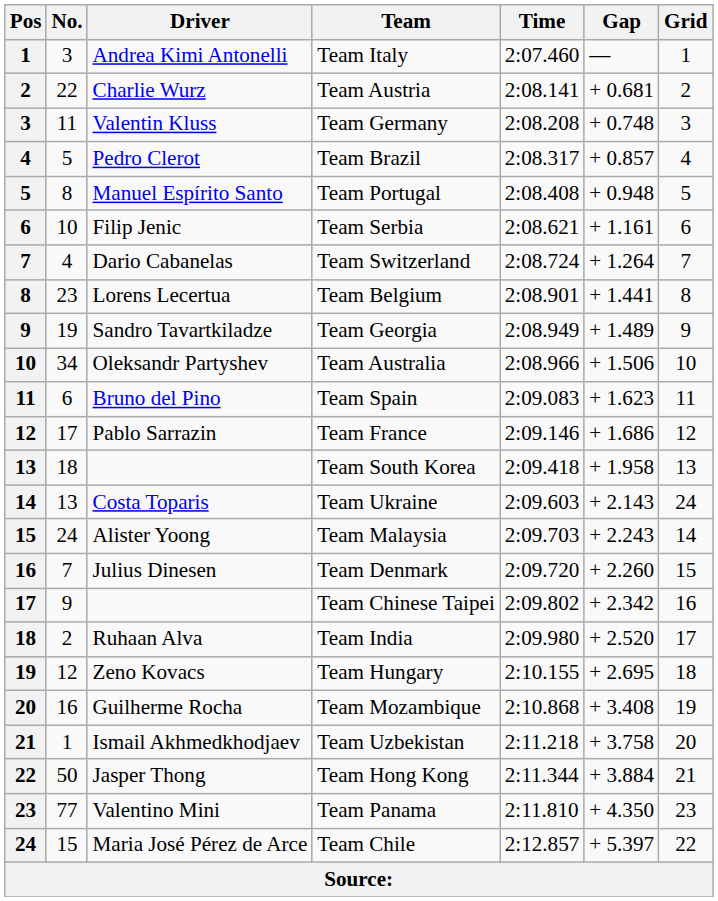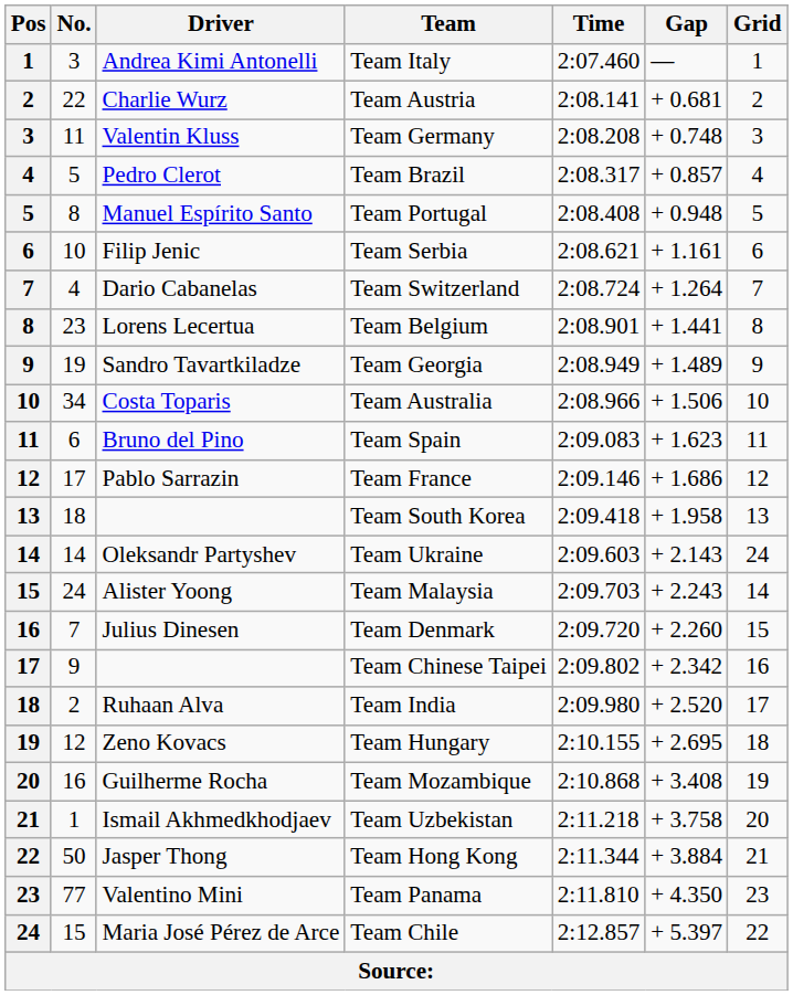 <table class="wikitable" style="font-size: 87%;">
 <tr>
 <th>Pos</th>
 <th>No.</th>
 <th>Driver</th>
 <th>Team</th>
 <th>Time</th>
 <th>Gap</th>
 <th>Grid</th>
 </tr>
 <tr>
 <th>1</th>
 <td align=center>3</td>
 <td><a href='#'>Andrea Kimi Antonelli</a></td>
 <td> Team Italy</td>
 <td>2:07.460</td>
 <td>—</td>
 <td align=center>1</td>
 </tr>
 <tr>
 <th>2</th>
 <td align=center>22</td>
 <td><a href='#'>Charlie Wurz</a></td>
 <td> Team Austria</td>
 <td>2:08.141</td>
 <td>+ 0.681</td>
 <td align=center>2</td>
 </tr>
 <tr>
 <th>3</th>
 <td align=center>11</td>
 <td><a href='#'>Valentin Kluss</a></td>
 <td> Team Germany</td>
 <td>2:08.208</td>
 <td>+ 0.748</td>
 <td align=center>3</td>
 </tr>
 <tr>
 <th>4</th>
 <td align=center>5</td>
 <td><a href='#'>Pedro Clerot</a></td>
 <td> Team Brazil</td>
 <td>2:08.317</td>
 <td>+ 0.857</td>
 <td align=center>4</td>
 </tr>
 <tr>
 <th>5</th>
 <td align=center>8</td>
 <td><a href='#'>Manuel Espírito Santo</a></td>
 <td> Team Portugal</td>
 <td>2:08.408</td>
 <td>+ 0.948</td>
 <td align=center>5</td>
 </tr>
 <tr>
 <th>6</th>
 <td align=center>10</td>
 <td>Filip Jenic</td>
 <td> Team Serbia</td>
 <td>2:08.621</td>
 <td>+ 1.161</td>
 <td align=center>6</td>
 </tr>
 <tr>
 <th>7</th>
 <td align=center>4</td>
 <td>Dario Cabanelas</td>
 <td> Team Switzerland</td>
 <td>2:08.724</td>
 <td>+ 1.264</td>
 <td align=center>7</td>
 </tr>
 <tr>
 <th>8</th>
 <td align=center>23</td>
 <td>Lorens Lecertua</td>
 <td> Team Belgium</td>
 <td>2:08.901</td>
 <td>+ 1.441</td>
 <td align=center>8</td>
 </tr>
 <tr>
 <th>9</th>
 <td align=center>19</td>
 <td>Sandro Tavartkiladze</td>
 <td> Team Georgia</td>
 <td>2:08.949</td>
 <td>+ 1.489</td>
 <td align=center>9</td>
 </tr>
 <tr>
 <th>10</th>
 <td align=center>34</td>
-<td>Oleksandr Partyshev</td>
+<td><a href='#'>Costa Toparis</a></td>
 <td> Team Australia</td>
 <td>2:08.966</td>
 <td>+ 1.506</td>
 <td align=center>10</td>
 </tr>
 <tr>
 <th>11</th>
 <td align=center>6</td>
 <td><a href='#'>Bruno del Pino</a></td>
 <td> Team Spain</td>
 <td>2:09.083</td>
 <td>+ 1.623</td>
 <td align=center>11</td>
 </tr>
 <tr>
 <th>12</th>
 <td align=center>17</td>
 <td>Pablo Sarrazin</td>
 <td> Team France</td>
 <td>2:09.146</td>
 <td>+ 1.686</td>
 <td align=center>12</td>
 </tr>
 <tr>
 <th>13</th>
 <td align=center>18</td>
 <td></td>
 <td> Team South Korea</td>
 <td>2:09.418</td>
 <td>+ 1.958</td>
 <td align=center>13</td>
 </tr>
 <tr>
 <th>14</th>
-<td align=center>13</td>
-<td><a href='#'>Costa Toparis</a></td>
+<td align=center>14</td>
+<td>Oleksandr Partyshev</td>
 <td> Team Ukraine</td>
 <td>2:09.603</td>
 <td>+ 2.143</td>
 <td align=center>24</td>
 </tr>
 <tr>
 <th>15</th>
 <td align=center>24</td>
 <td>Alister Yoong</td>
 <td> Team Malaysia</td>
 <td>2:09.703</td>
 <td>+ 2.243</td>
 <td align=center>14</td>
 </tr>
 <tr>
 <th>16</th>
 <td align=center>7</td>
 <td>Julius Dinesen</td>
 <td> Team Denmark</td>
 <td>2:09.720</td>
 <td>+ 2.260</td>
 <td align=center>15</td>
 </tr>
 <tr>
 <th>17</th>
 <td align=center>9</td>
 <td></td>
 <td> Team Chinese Taipei</td>
 <td>2:09.802</td>
 <td>+ 2.342</td>
 <td align=center>16</td>
 </tr>
 <tr>
 <th>18</th>
 <td align=center>2</td>
 <td>Ruhaan Alva</td>
 <td> Team India</td>
 <td>2:09.980</td>
 <td>+ 2.520</td>
 <td align=center>17</td>
 </tr>
 <tr>
 <th>19</th>
 <td align=center>12</td>
 <td>Zeno Kovacs</td>
 <td> Team Hungary</td>
 <td>2:10.155</td>
 <td>+ 2.695</td>
 <td align=center>18</td>
 </tr>
 <tr>
 <th>20</th>
 <td align=center>16</td>
 <td>Guilherme Rocha</td>
 <td> Team Mozambique</td>
 <td>2:10.868</td>
 <td>+ 3.408</td>
 <td align=center>19</td>
 </tr>
 <tr>
 <th>21</th>
 <td align=center>1</td>
 <td>Ismail Akhmedkhodjaev</td>
 <td> Team Uzbekistan</td>
 <td>2:11.218</td>
 <td>+ 3.758</td>
 <td align=center>20</td>
 </tr>
 <tr>
 <th>22</th>
 <td align=center>50</td>
 <td>Jasper Thong</td>
 <td> Team Hong Kong</td>
 <td>2:11.344</td>
 <td>+ 3.884</td>
 <td align=center>21</td>
 </tr>
 <tr>
 <th>23</th>
 <td align=center>77</td>
 <td>Valentino Mini</td>
 <td> Team Panama</td>
 <td>2:11.810</td>
 <td>+ 4.350</td>
 <td align=center>23</td>
 </tr>
 <tr>
 <th>24</th>
 <td align=center>15</td>
 <td>Maria José Pérez de Arce</td>
 <td> Team Chile</td>
 <td>2:12.857</td>
 <td>+ 5.397</td>
 <td align=center>22</td>
 </tr>
 <tr>
 <th colspan=7>Source: </th>
 </tr>
 </table>
